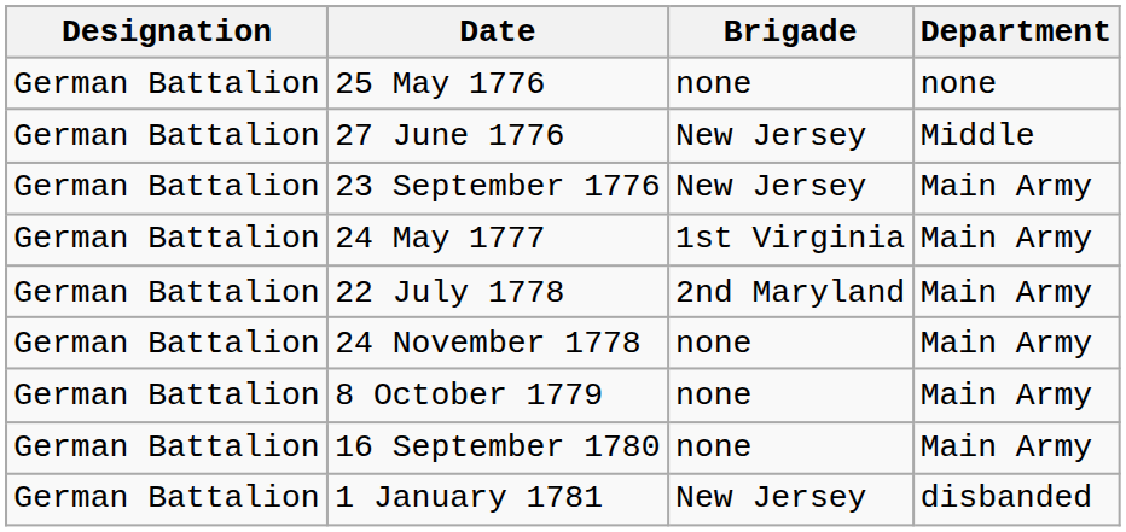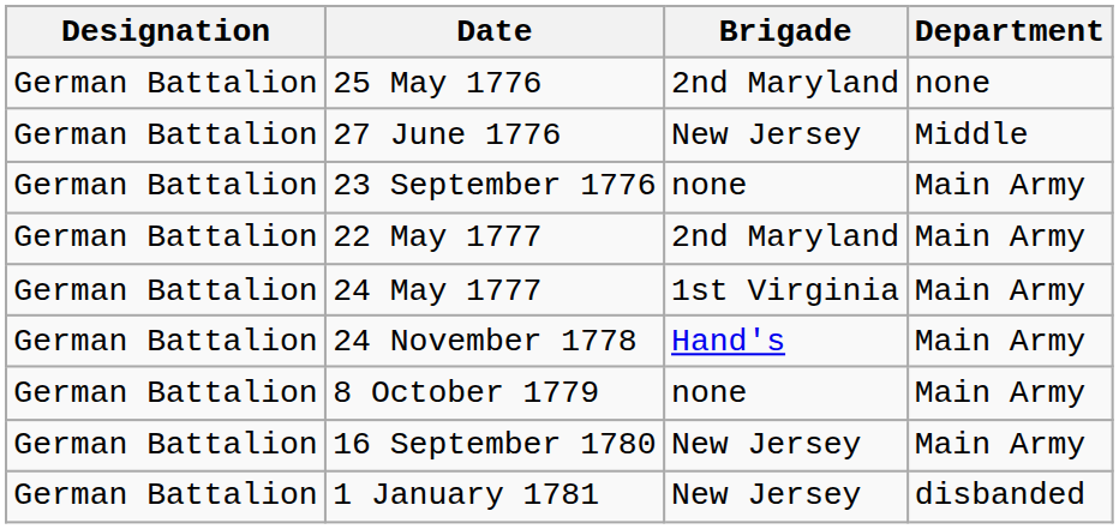 <table class="wikitable">
 <tr>
 <th>Designation</th>
 <th>Date</th>
 <th>Brigade</th>
 <th>Department</th>
 </tr>
 <tr>
 <td>German Battalion</td>
 <td>25 May 1776</td>
-<td>none</td>
+<td>2nd Maryland</td>
 <td>none</td>
 </tr>
 <tr>
 <td>German Battalion</td>
 <td>27 June 1776</td>
 <td>New Jersey</td>
 <td>Middle</td>
 </tr>
 <tr>
 <td>German Battalion</td>
 <td>23 September 1776</td>
-<td>New Jersey</td>
+<td>none</td>
+<td>Main Army</td>
+</tr>
+<tr>
+<td>German Battalion</td>
+<td>22 May 1777</td>
+<td>2nd Maryland</td>
 <td>Main Army</td>
 </tr>
 <tr>
 <td>German Battalion</td>
 <td>24 May 1777</td>
 <td>1st Virginia</td>
 <td>Main Army</td>
 </tr>
 <tr>
 <td>German Battalion</td>
-<td>22 July 1778</td>
-<td>2nd Maryland</td>
-<td>Main Army</td>
-</tr>
-<tr>
-<td>German Battalion</td>
 <td>24 November 1778</td>
-<td>none</td>
+<td><a href='#'>Hand's</a></td>
 <td>Main Army</td>
 </tr>
 <tr>
 <td>German Battalion</td>
 <td>8 October 1779</td>
 <td>none</td>
 <td>Main Army</td>
 </tr>
 <tr>
 <td>German Battalion</td>
 <td>16 September 1780</td>
-<td>none</td>
+<td>New Jersey</td>
 <td>Main Army</td>
 </tr>
 <tr>
 <td>German Battalion</td>
 <td>1 January 1781</td>
 <td>New Jersey</td>
 <td>disbanded</td>
 </tr>
 </table>
